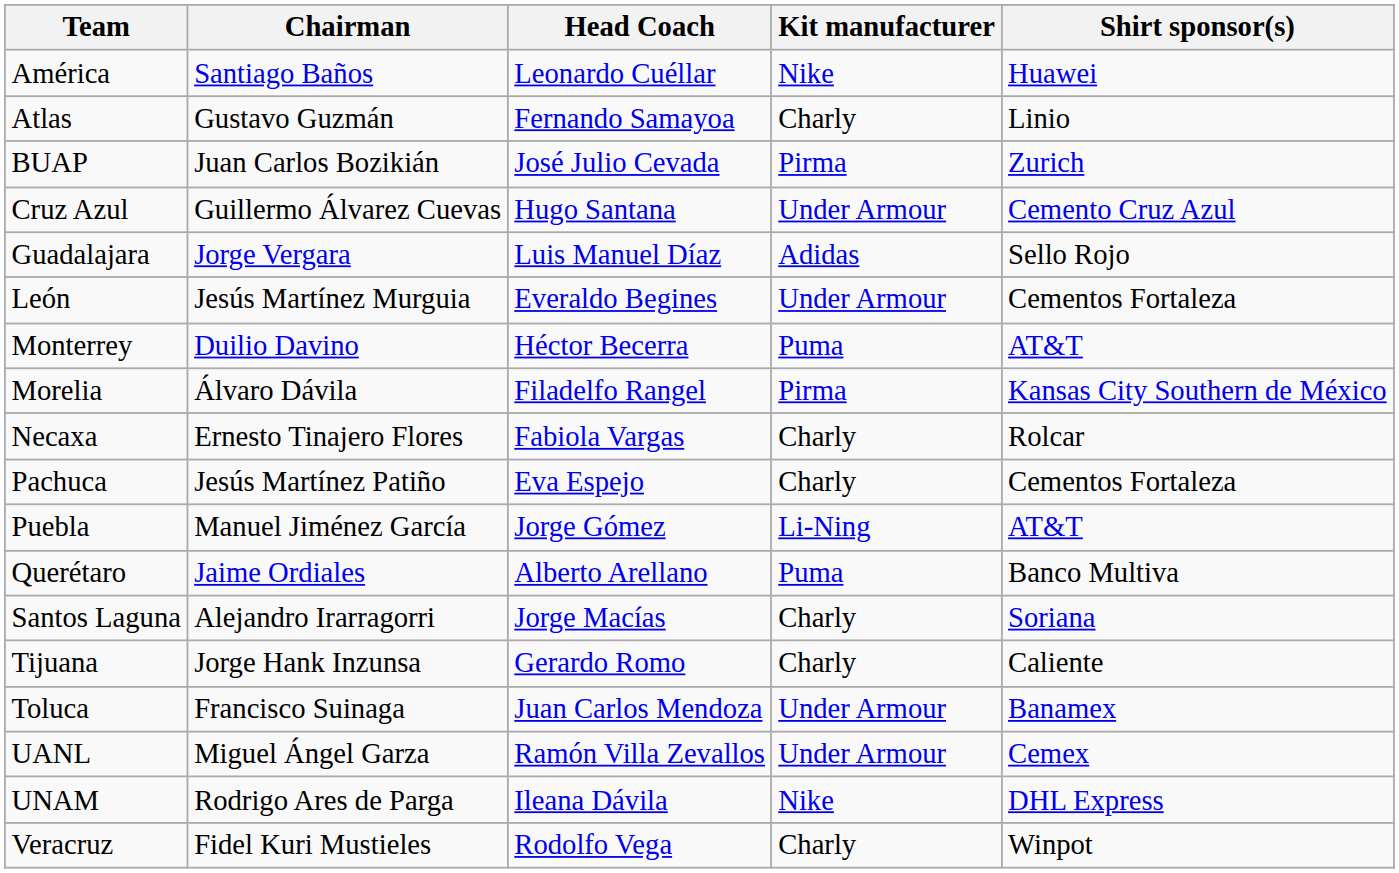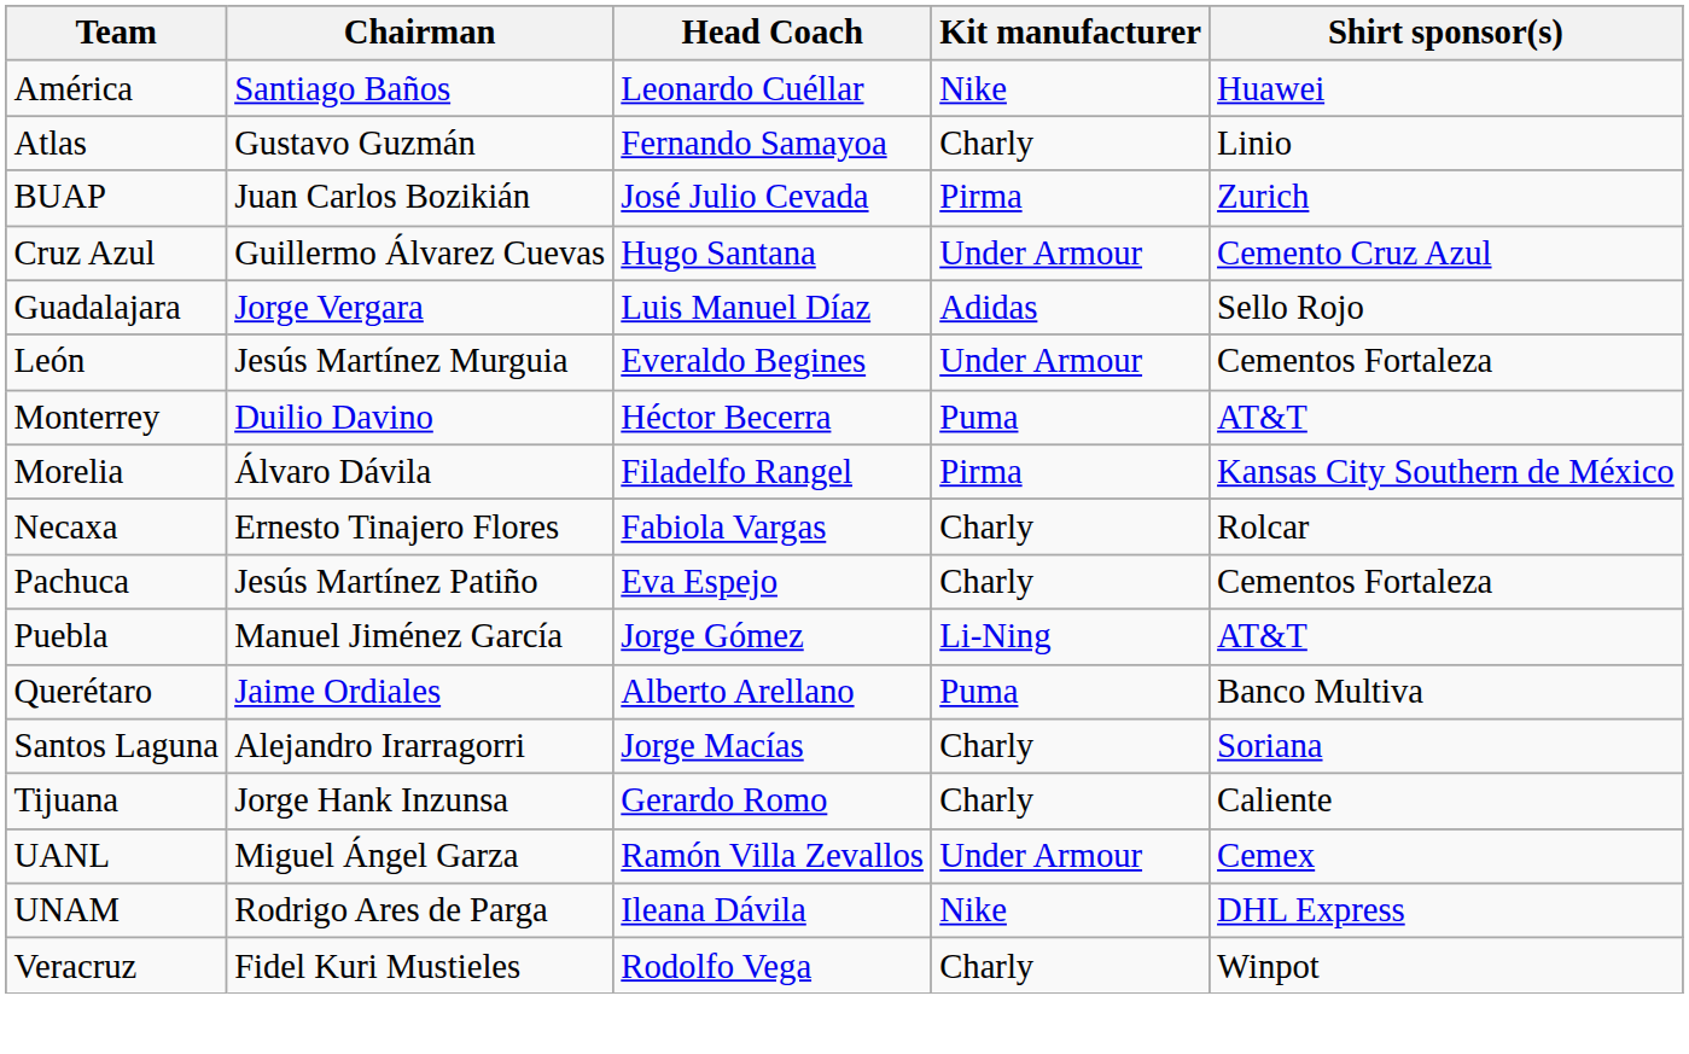 <table class="wikitable sortable" style="text-align: left;">
 <tr>
 <th>Team</th>
 <th>Chairman</th>
 <th>Head Coach</th>
 <th>Kit manufacturer</th>
 <th>Shirt sponsor(s)</th>
 </tr>
 <tr>
 <td>América</td>
 <td><a href='#'>Santiago Baños</a></td>
 <td> <a href='#'>Leonardo Cuéllar</a></td>
 <td><a href='#'>Nike</a></td>
 <td><a href='#'>Huawei</a></td>
 </tr>
 <tr>
 <td>Atlas</td>
 <td>Gustavo Guzmán</td>
 <td> <a href='#'>Fernando Samayoa</a></td>
 <td>Charly</td>
 <td>Linio</td>
 </tr>
 <tr>
 <td>BUAP</td>
 <td>Juan Carlos Bozikián</td>
 <td> <a href='#'>José Julio Cevada</a></td>
 <td><a href='#'>Pirma</a></td>
 <td><a href='#'>Zurich</a></td>
 </tr>
 <tr>
 <td>Cruz Azul</td>
 <td>Guillermo Álvarez Cuevas</td>
 <td> <a href='#'>Hugo Santana</a></td>
 <td><a href='#'>Under Armour</a></td>
 <td><a href='#'>Cemento Cruz Azul</a></td>
 </tr>
 <tr>
 <td>Guadalajara</td>
 <td><a href='#'>Jorge Vergara</a></td>
 <td> <a href='#'>Luis Manuel Díaz</a></td>
 <td><a href='#'>Adidas</a></td>
 <td>Sello Rojo</td>
 </tr>
 <tr>
 <td>León</td>
 <td>Jesús Martínez Murguia</td>
 <td> <a href='#'>Everaldo Begines</a></td>
 <td><a href='#'>Under Armour</a></td>
 <td>Cementos Fortaleza</td>
 </tr>
 <tr>
 <td>Monterrey</td>
 <td><a href='#'>Duilio Davino</a></td>
 <td> <a href='#'>Héctor Becerra</a></td>
 <td><a href='#'>Puma</a></td>
 <td><a href='#'>AT&T</a></td>
 </tr>
 <tr>
 <td>Morelia</td>
 <td>Álvaro Dávila</td>
 <td> <a href='#'>Filadelfo Rangel</a></td>
 <td><a href='#'>Pirma</a></td>
 <td><a href='#'>Kansas City Southern de México</a></td>
 </tr>
 <tr>
 <td>Necaxa</td>
 <td>Ernesto Tinajero Flores</td>
 <td> <a href='#'>Fabiola Vargas</a></td>
 <td>Charly</td>
 <td>Rolcar</td>
 </tr>
 <tr>
 <td>Pachuca</td>
 <td>Jesús Martínez Patiño</td>
 <td> <a href='#'>Eva Espejo</a></td>
 <td>Charly</td>
 <td>Cementos Fortaleza</td>
 </tr>
 <tr>
 <td>Puebla</td>
 <td>Manuel Jiménez García</td>
 <td> <a href='#'>Jorge Gómez</a></td>
 <td><a href='#'>Li-Ning</a></td>
 <td><a href='#'>AT&T</a></td>
 </tr>
 <tr>
 <td>Querétaro</td>
 <td><a href='#'>Jaime Ordiales</a></td>
 <td> <a href='#'>Alberto Arellano</a></td>
 <td><a href='#'>Puma</a></td>
 <td>Banco Multiva</td>
 </tr>
 <tr>
 <td>Santos Laguna</td>
 <td>Alejandro Irarragorri</td>
 <td> <a href='#'>Jorge Macías</a></td>
 <td>Charly</td>
 <td><a href='#'>Soriana</a></td>
 </tr>
 <tr>
 <td>Tijuana</td>
 <td>Jorge Hank Inzunsa</td>
 <td> <a href='#'>Gerardo Romo</a></td>
 <td>Charly</td>
 <td>Caliente</td>
 </tr>
 <tr>
-<td>Toluca</td>
-<td>Francisco Suinaga</td>
-<td> <a href='#'>Juan Carlos Mendoza</a></td>
-<td><a href='#'>Under Armour</a></td>
-<td><a href='#'>Banamex</a></td>
-</tr>
-<tr>
 <td>UANL</td>
 <td>Miguel Ángel Garza</td>
 <td> <a href='#'>Ramón Villa Zevallos</a></td>
 <td><a href='#'>Under Armour</a></td>
 <td><a href='#'>Cemex</a></td>
 </tr>
 <tr>
 <td>UNAM</td>
 <td>Rodrigo Ares de Parga</td>
 <td> <a href='#'>Ileana Dávila</a></td>
 <td><a href='#'>Nike</a></td>
 <td><a href='#'>DHL Express</a></td>
 </tr>
 <tr>
 <td>Veracruz</td>
 <td>Fidel Kuri Mustieles</td>
 <td> <a href='#'>Rodolfo Vega</a></td>
 <td>Charly</td>
 <td>Winpot</td>
 </tr>
 </table>
